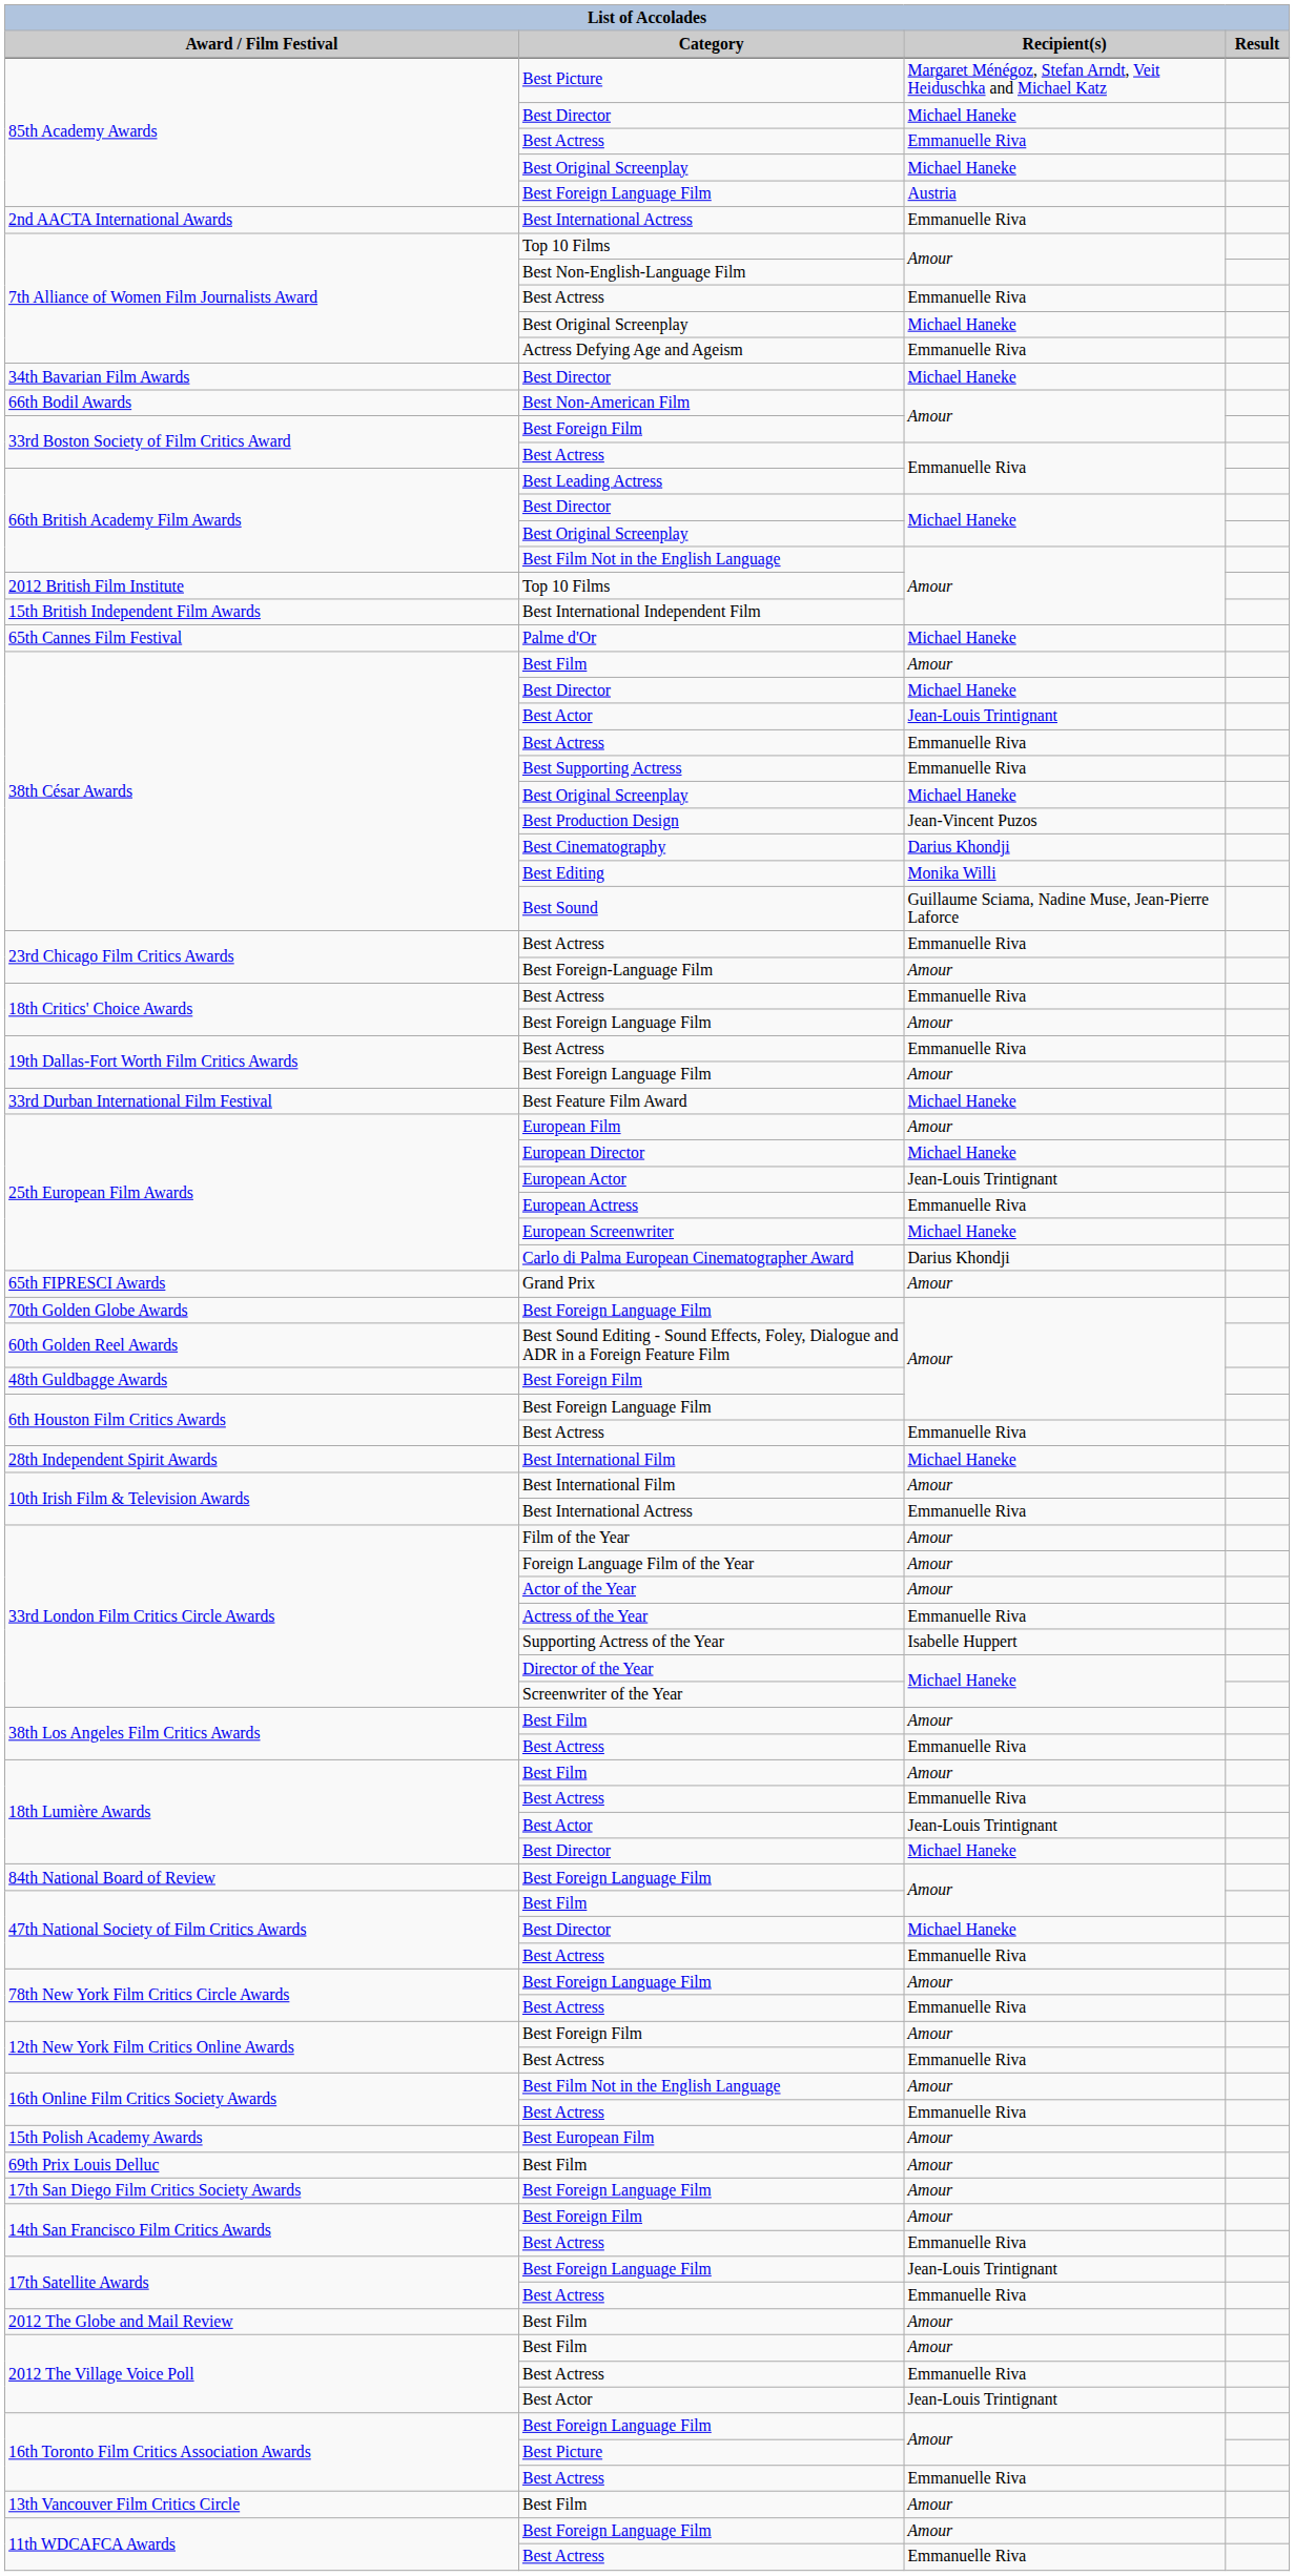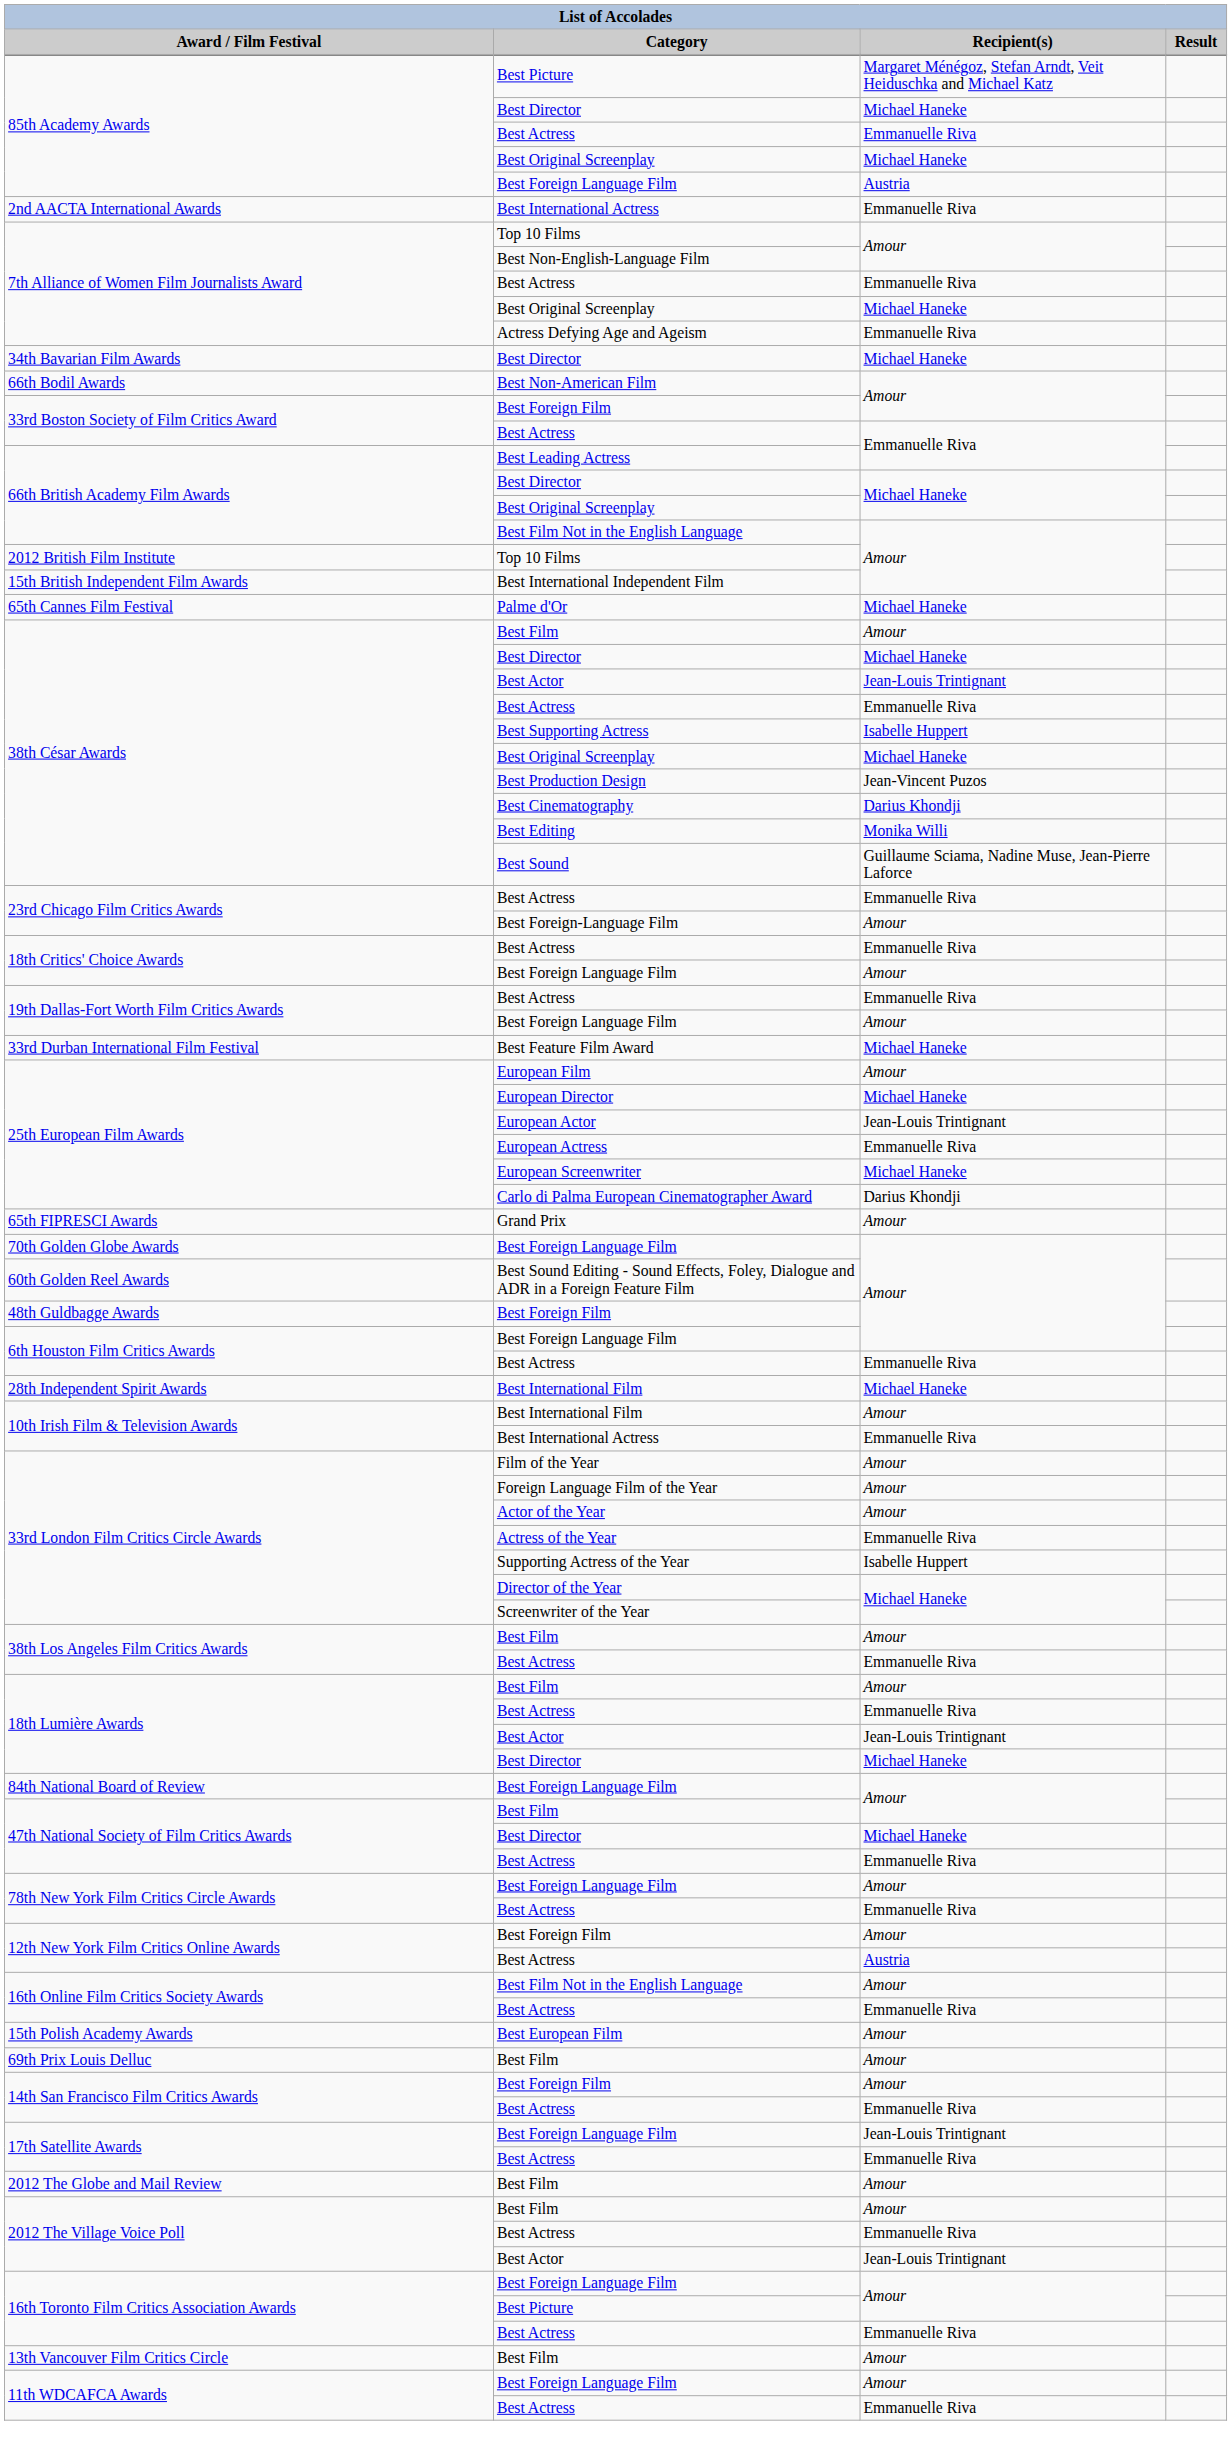 <table class="wikitable">
 <tr style="text-align:center;">
 <th colspan=4 style="background:#B0C4DE;">List of Accolades</th>
 </tr>
 <tr style="text-align:center;">
 <th style="background:#ccc;" width="40%">Award / Film Festival</th>
 <th style="background:#ccc;" width="30%">Category</th>
 <th style="background:#ccc;" width="25%">Recipient(s)</th>
 <th style="background:#ccc;" width="15%">Result</th>
 </tr>
 <tr style="border-top:2px solid gray;">
 </tr>
 <tr>
 <td rowspan="5"><a href='#'>85th Academy Awards</a></td>
 <td><a href='#'>Best Picture</a></td>
 <td><a href='#'>Margaret Ménégoz</a>, <a href='#'>Stefan Arndt</a>, <a href='#'>Veit Heiduschka</a> and <a href='#'>Michael Katz</a></td>
 <td></td>
 </tr>
 <tr>
 <td><a href='#'>Best Director</a></td>
 <td><a href='#'>Michael Haneke</a></td>
 <td></td>
 </tr>
 <tr>
 <td><a href='#'>Best Actress</a></td>
 <td><a href='#'>Emmanuelle Riva</a></td>
 <td></td>
 </tr>
 <tr>
 <td><a href='#'>Best Original Screenplay</a></td>
 <td><a href='#'>Michael Haneke</a></td>
 <td></td>
 </tr>
 <tr>
 <td><a href='#'>Best Foreign Language Film</a></td>
 <td><a href='#'>Austria</a></td>
 <td></td>
 </tr>
 <tr>
 <td><a href='#'>2nd AACTA International Awards</a></td>
 <td><a href='#'>Best International Actress</a></td>
 <td>Emmanuelle Riva</td>
 <td></td>
 </tr>
 <tr>
 <td rowspan="5"><a href='#'>7th Alliance of Women Film Journalists Award</a></td>
 <td>Top 10 Films</td>
 <td rowspan="2"><em>Amour</em></td>
 <td></td>
 </tr>
 <tr>
 <td>Best Non-English-Language Film</td>
 <td></td>
 </tr>
 <tr>
 <td>Best Actress</td>
 <td>Emmanuelle Riva</td>
 <td></td>
 </tr>
 <tr>
 <td>Best Original Screenplay</td>
 <td><a href='#'>Michael Haneke</a></td>
 <td></td>
 </tr>
 <tr>
 <td>Actress Defying Age and Ageism</td>
 <td>Emmanuelle Riva</td>
 <td></td>
 </tr>
 <tr>
 <td rowspan="1"><a href='#'>34th Bavarian Film Awards</a></td>
 <td><a href='#'>Best Director</a></td>
 <td><a href='#'>Michael Haneke</a></td>
 <td></td>
 </tr>
 <tr>
 <td rowspan="1"><a href='#'>66th Bodil Awards</a></td>
 <td><a href='#'>Best Non-American Film</a></td>
 <td rowspan="2"><em>Amour</em></td>
 <td></td>
 </tr>
 <tr>
 <td rowspan="2"><a href='#'>33rd Boston Society of Film Critics Award</a></td>
 <td><a href='#'>Best Foreign Film</a></td>
 <td></td>
 </tr>
 <tr>
 <td><a href='#'>Best Actress</a></td>
 <td rowspan="2">Emmanuelle Riva</td>
 <td></td>
 </tr>
 <tr>
 <td rowspan="4"><a href='#'>66th British Academy Film Awards</a></td>
 <td><a href='#'>Best Leading Actress</a></td>
 <td></td>
 </tr>
 <tr>
 <td><a href='#'>Best Director</a></td>
 <td rowspan="2"><a href='#'>Michael Haneke</a></td>
 <td></td>
 </tr>
 <tr>
 <td><a href='#'>Best Original Screenplay</a></td>
 <td></td>
 </tr>
 <tr>
 <td><a href='#'>Best Film Not in the English Language</a></td>
 <td rowspan="3"><em>Amour</em></td>
 <td></td>
 </tr>
 <tr>
 <td rowspan="1"><a href='#'>2012 British Film Institute</a></td>
 <td>Top 10 Films</td>
 <td></td>
 </tr>
 <tr>
 <td rowspan="1"><a href='#'>15th British Independent Film Awards</a></td>
 <td>Best International Independent Film</td>
 <td></td>
 </tr>
 <tr>
 <td rowspan="1"><a href='#'>65th Cannes Film Festival</a></td>
 <td><a href='#'>Palme d'Or</a></td>
 <td><a href='#'>Michael Haneke</a></td>
 <td></td>
 </tr>
 <tr>
 <td rowspan="10"><a href='#'>38th César Awards</a></td>
 <td><a href='#'>Best Film</a></td>
 <td><em>Amour</em></td>
 <td></td>
 </tr>
 <tr>
 <td><a href='#'>Best Director</a></td>
 <td><a href='#'>Michael Haneke</a></td>
 <td></td>
 </tr>
 <tr>
 <td><a href='#'>Best Actor</a></td>
 <td><a href='#'>Jean-Louis Trintignant</a></td>
 <td></td>
 </tr>
 <tr>
 <td><a href='#'>Best Actress</a></td>
 <td>Emmanuelle Riva</td>
 <td></td>
 </tr>
 <tr>
 <td><a href='#'>Best Supporting Actress</a></td>
-<td>Emmanuelle Riva</td>
+<td><a href='#'>Isabelle Huppert</a></td>
 <td></td>
 </tr>
 <tr>
 <td><a href='#'>Best Original Screenplay</a></td>
 <td><a href='#'>Michael Haneke</a></td>
 <td></td>
 </tr>
 <tr>
 <td><a href='#'>Best Production Design</a></td>
 <td>Jean-Vincent Puzos</td>
 <td></td>
 </tr>
 <tr>
 <td><a href='#'>Best Cinematography</a></td>
 <td><a href='#'>Darius Khondji</a></td>
 <td></td>
 </tr>
 <tr>
 <td><a href='#'>Best Editing</a></td>
 <td><a href='#'>Monika Willi</a></td>
 <td></td>
 </tr>
 <tr>
 <td><a href='#'>Best Sound</a></td>
 <td>Guillaume Sciama, Nadine Muse, Jean-Pierre Laforce</td>
 <td></td>
 </tr>
 <tr>
 <td rowspan="2"><a href='#'>23rd Chicago Film Critics Awards</a></td>
 <td>Best Actress</td>
 <td>Emmanuelle Riva</td>
 <td></td>
 </tr>
 <tr>
 <td>Best Foreign-Language Film</td>
 <td><em>Amour</em></td>
 <td></td>
 </tr>
 <tr>
 <td rowspan="2"><a href='#'>18th Critics' Choice Awards</a></td>
 <td>Best Actress</td>
 <td>Emmanuelle Riva</td>
 <td></td>
 </tr>
 <tr>
 <td>Best Foreign Language Film</td>
 <td><em>Amour</em></td>
 <td></td>
 </tr>
 <tr>
 <td rowspan="2"><a href='#'>19th Dallas-Fort Worth Film Critics Awards</a></td>
 <td>Best Actress</td>
 <td>Emmanuelle Riva</td>
 <td></td>
 </tr>
 <tr>
 <td>Best Foreign Language Film</td>
 <td><em>Amour</em></td>
 <td></td>
 </tr>
 <tr>
 <td rowspan="1"><a href='#'>33rd Durban International Film Festival</a></td>
 <td>Best Feature Film Award</td>
 <td><a href='#'>Michael Haneke</a></td>
 <td></td>
 </tr>
 <tr>
 <td rowspan="6"><a href='#'>25th European Film Awards</a></td>
 <td><a href='#'>European Film</a></td>
 <td><em>Amour</em></td>
 <td></td>
 </tr>
 <tr>
 <td><a href='#'>European Director</a></td>
 <td><a href='#'>Michael Haneke</a></td>
 <td></td>
 </tr>
 <tr>
 <td><a href='#'>European Actor</a></td>
 <td>Jean-Louis Trintignant</td>
 <td></td>
 </tr>
 <tr>
 <td><a href='#'>European Actress</a></td>
 <td>Emmanuelle Riva</td>
 <td></td>
 </tr>
 <tr>
 <td><a href='#'>European Screenwriter</a></td>
 <td><a href='#'>Michael Haneke</a></td>
 <td></td>
 </tr>
 <tr>
 <td><a href='#'>Carlo di Palma European Cinematographer Award</a></td>
 <td>Darius Khondji</td>
 <td></td>
 </tr>
 <tr>
 <td rowspan="1"><a href='#'>65th FIPRESCI Awards</a></td>
 <td>Grand Prix</td>
 <td><em>Amour</em></td>
 <td></td>
 </tr>
 <tr>
 <td><a href='#'>70th Golden Globe Awards</a></td>
 <td><a href='#'>Best Foreign Language Film</a></td>
 <td rowspan="4"><em>Amour</em></td>
 <td></td>
 </tr>
 <tr>
 <td rowspan="1"><a href='#'>60th Golden Reel Awards</a></td>
 <td>Best Sound Editing - Sound Effects, Foley, Dialogue and ADR in a Foreign Feature Film</td>
 <td></td>
 </tr>
 <tr>
 <td><a href='#'>48th Guldbagge Awards</a></td>
 <td><a href='#'>Best Foreign Film</a></td>
 <td></td>
 </tr>
 <tr>
 <td rowspan="2"><a href='#'>6th Houston Film Critics Awards</a></td>
 <td>Best Foreign Language Film</td>
 <td></td>
 </tr>
 <tr>
 <td>Best Actress</td>
 <td>Emmanuelle Riva</td>
 <td></td>
 </tr>
 <tr>
 <td rowspan="1"><a href='#'>28th Independent Spirit Awards</a></td>
 <td><a href='#'>Best International Film</a></td>
 <td><a href='#'>Michael Haneke</a></td>
 <td></td>
 </tr>
 <tr>
 <td rowspan="2"><a href='#'>10th Irish Film & Television Awards</a></td>
 <td>Best International Film</td>
 <td><em>Amour</em></td>
 <td></td>
 </tr>
 <tr>
 <td>Best International Actress</td>
 <td>Emmanuelle Riva</td>
 <td></td>
 </tr>
 <tr>
 <td rowspan="7"><a href='#'>33rd London Film Critics Circle Awards</a></td>
 <td>Film of the Year</td>
 <td><em>Amour</em></td>
 <td></td>
 </tr>
 <tr>
 <td>Foreign Language Film of the Year</td>
 <td><em>Amour</em></td>
 <td></td>
 </tr>
 <tr>
 <td><a href='#'>Actor of the Year</a></td>
 <td><em>Amour</em></td>
 <td></td>
 </tr>
 <tr>
 <td><a href='#'>Actress of the Year</a></td>
 <td>Emmanuelle Riva</td>
 <td></td>
 </tr>
 <tr>
 <td>Supporting Actress of the Year</td>
 <td>Isabelle Huppert</td>
 <td></td>
 </tr>
 <tr>
 <td><a href='#'>Director of the Year</a></td>
 <td rowspan="2"><a href='#'>Michael Haneke</a></td>
 <td></td>
 </tr>
 <tr>
 <td>Screenwriter of the Year</td>
 <td></td>
 </tr>
 <tr>
 <td rowspan="2"><a href='#'>38th Los Angeles Film Critics Awards</a></td>
 <td><a href='#'>Best Film</a></td>
 <td><em>Amour</em></td>
 <td></td>
 </tr>
 <tr>
 <td><a href='#'>Best Actress</a></td>
 <td>Emmanuelle Riva</td>
 <td></td>
 </tr>
 <tr>
 <td rowspan="4"><a href='#'>18th Lumière Awards</a></td>
 <td><a href='#'>Best Film</a></td>
 <td><em>Amour</em></td>
 <td></td>
 </tr>
 <tr>
 <td><a href='#'>Best Actress</a></td>
 <td>Emmanuelle Riva</td>
 <td></td>
 </tr>
 <tr>
 <td><a href='#'>Best Actor</a></td>
 <td>Jean-Louis Trintignant</td>
 <td></td>
 </tr>
 <tr>
 <td><a href='#'>Best Director</a></td>
 <td><a href='#'>Michael Haneke</a></td>
 <td></td>
 </tr>
 <tr>
 <td><a href='#'>84th National Board of Review</a></td>
 <td><a href='#'>Best Foreign Language Film</a></td>
 <td rowspan="2"><em>Amour</em></td>
 <td></td>
 </tr>
 <tr>
 <td rowspan="3"><a href='#'>47th National Society of Film Critics Awards</a></td>
 <td><a href='#'>Best Film</a></td>
 <td></td>
 </tr>
 <tr>
 <td><a href='#'>Best Director</a></td>
 <td><a href='#'>Michael Haneke</a></td>
 <td></td>
 </tr>
 <tr>
 <td><a href='#'>Best Actress</a></td>
 <td>Emmanuelle Riva</td>
 <td></td>
 </tr>
 <tr>
 <td rowspan="2"><a href='#'>78th New York Film Critics Circle Awards</a></td>
 <td><a href='#'>Best Foreign Language Film</a></td>
 <td><em>Amour</em></td>
 <td></td>
 </tr>
 <tr>
 <td><a href='#'>Best Actress</a></td>
 <td>Emmanuelle Riva</td>
 <td></td>
 </tr>
 <tr>
 <td rowspan="2"><a href='#'>12th New York Film Critics Online Awards</a></td>
 <td>Best Foreign Film</td>
 <td><em>Amour</em></td>
 <td></td>
 </tr>
 <tr>
 <td>Best Actress</td>
-<td>Emmanuelle Riva</td>
+<td><a href='#'>Austria</a></td>
 <td></td>
 </tr>
 <tr>
 <td rowspan="2"><a href='#'>16th Online Film Critics Society Awards</a></td>
 <td><a href='#'>Best Film Not in the English Language</a></td>
 <td><em>Amour</em></td>
 <td></td>
 </tr>
 <tr>
 <td><a href='#'>Best Actress</a></td>
 <td>Emmanuelle Riva</td>
 <td></td>
 </tr>
 <tr>
 <td rowspan="1"><a href='#'>15th Polish Academy Awards</a></td>
 <td><a href='#'>Best European Film</a></td>
 <td><em>Amour</em></td>
 <td></td>
 </tr>
 <tr>
 <td><a href='#'>69th Prix Louis Delluc</a></td>
 <td>Best Film</td>
-<td><em>Amour</em></td>
-<td></td>
-</tr>
-<tr>
-<td><a href='#'>17th San Diego Film Critics Society Awards</a></td>
-<td><a href='#'>Best Foreign Language Film</a></td>
 <td><em>Amour</em></td>
 <td></td>
 </tr>
 <tr>
 <td rowspan=2><a href='#'>14th San Francisco Film Critics Awards</a></td>
 <td><a href='#'>Best Foreign Film</a></td>
 <td><em>Amour</em></td>
 <td></td>
 </tr>
 <tr>
 <td><a href='#'>Best Actress</a></td>
 <td>Emmanuelle Riva</td>
 <td></td>
 </tr>
 <tr>
 <td rowspan="2"><a href='#'>17th Satellite Awards</a></td>
 <td><a href='#'>Best Foreign Language Film</a></td>
 <td>Jean-Louis Trintignant</td>
 <td></td>
 </tr>
 <tr>
 <td><a href='#'>Best Actress</a></td>
 <td>Emmanuelle Riva</td>
 <td></td>
 </tr>
 <tr>
 <td><a href='#'>2012 The Globe and Mail Review</a></td>
 <td>Best Film</td>
 <td><em>Amour</em></td>
 <td></td>
 </tr>
 <tr>
 <td rowspan="3"><a href='#'>2012 The Village Voice Poll</a></td>
 <td>Best Film</td>
 <td><em>Amour</em></td>
 <td></td>
 </tr>
 <tr>
 <td>Best Actress</td>
 <td>Emmanuelle Riva</td>
 <td></td>
 </tr>
 <tr>
 <td>Best Actor</td>
 <td>Jean-Louis Trintignant</td>
 <td></td>
 </tr>
 <tr>
 <td rowspan="3"><a href='#'>16th Toronto Film Critics Association Awards</a></td>
 <td><a href='#'>Best Foreign Language Film</a></td>
 <td rowspan="2"><em>Amour</em></td>
 <td></td>
 </tr>
 <tr>
 <td><a href='#'>Best Picture</a></td>
 <td></td>
 </tr>
 <tr>
 <td><a href='#'>Best Actress</a></td>
 <td>Emmanuelle Riva</td>
 <td></td>
 </tr>
 <tr>
 <td><a href='#'>13th Vancouver Film Critics Circle</a></td>
 <td>Best Film</td>
 <td><em>Amour</em></td>
 <td></td>
 </tr>
 <tr>
 <td rowspan="2"><a href='#'>11th WDCAFCA Awards</a></td>
 <td><a href='#'>Best Foreign Language Film</a></td>
 <td><em>Amour</em></td>
 <td></td>
 </tr>
 <tr>
 <td><a href='#'>Best Actress</a></td>
 <td>Emmanuelle Riva</td>
 <td></td>
 </tr>
 </table>
